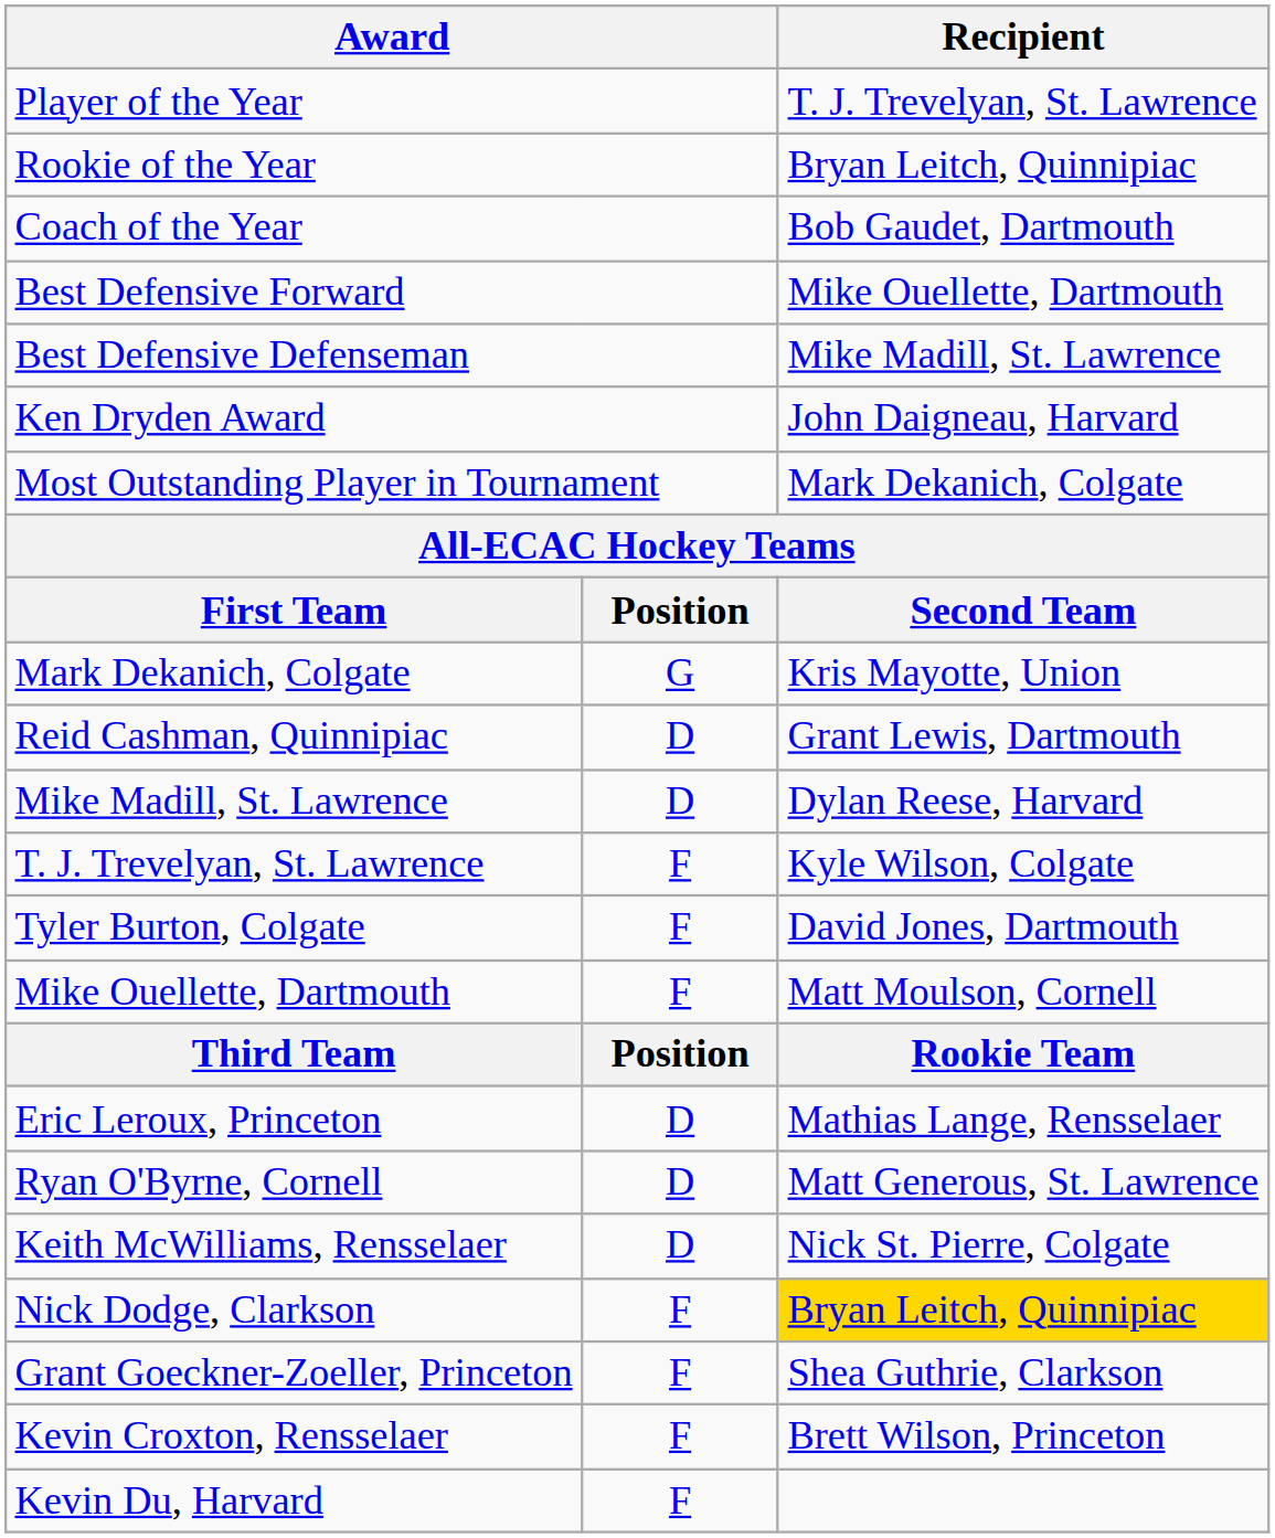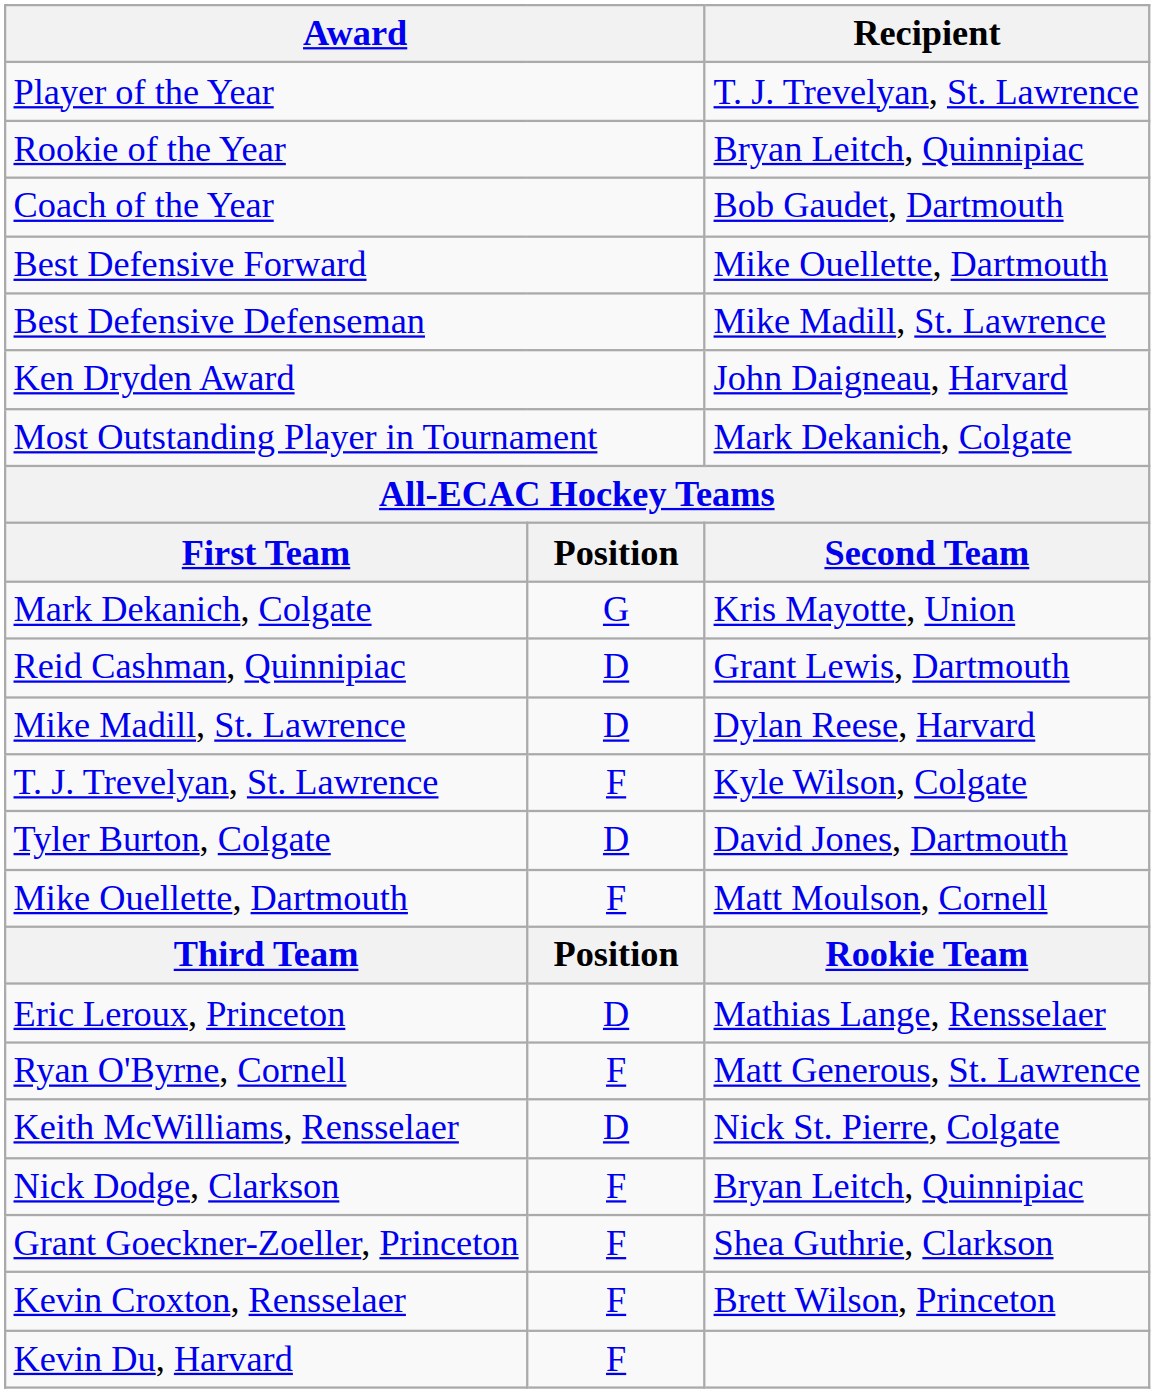 <table class="wikitable">
 <tr>
 <th colspan=2><a href='#'>Award</a></th>
 <th>Recipient</th>
 </tr>
 <tr>
 <td colspan=2><a href='#'>Player of the Year</a></td>
 <td><a href='#'>T. J. Trevelyan</a>, <a href='#'>St. Lawrence</a></td>
 </tr>
 <tr>
 <td colspan=2><a href='#'>Rookie of the Year</a></td>
 <td><a href='#'>Bryan Leitch</a>, <a href='#'>Quinnipiac</a></td>
 </tr>
 <tr>
 <td colspan=2><a href='#'>Coach of the Year</a></td>
 <td><a href='#'>Bob Gaudet</a>, <a href='#'>Dartmouth</a></td>
 </tr>
 <tr>
 <td colspan=2><a href='#'>Best Defensive Forward</a></td>
 <td><a href='#'>Mike Ouellette</a>, <a href='#'>Dartmouth</a></td>
 </tr>
 <tr>
 <td colspan=2><a href='#'>Best Defensive Defenseman</a></td>
 <td><a href='#'>Mike Madill</a>, <a href='#'>St. Lawrence</a></td>
 </tr>
 <tr>
 <td colspan=2><a href='#'>Ken Dryden Award</a></td>
 <td><a href='#'>John Daigneau</a>, <a href='#'>Harvard</a></td>
 </tr>
 <tr>
 <td colspan=2><a href='#'>Most Outstanding Player in Tournament</a></td>
 <td><a href='#'>Mark Dekanich</a>, <a href='#'>Colgate</a></td>
 </tr>
 <tr>
 <th colspan=3><a href='#'>All-ECAC Hockey Teams</a></th>
 </tr>
 <tr>
 <th><a href='#'>First Team</a></th>
 <th>  Position  </th>
 <th><a href='#'>Second Team</a></th>
 </tr>
 <tr>
 <td><a href='#'>Mark Dekanich</a>, <a href='#'>Colgate</a></td>
 <td align=center><a href='#'>G</a></td>
 <td><a href='#'>Kris Mayotte</a>, <a href='#'>Union</a></td>
 </tr>
 <tr>
 <td><a href='#'>Reid Cashman</a>, <a href='#'>Quinnipiac</a></td>
 <td align=center><a href='#'>D</a></td>
 <td><a href='#'>Grant Lewis</a>, <a href='#'>Dartmouth</a></td>
 </tr>
 <tr>
 <td><a href='#'>Mike Madill</a>, <a href='#'>St. Lawrence</a></td>
 <td align=center><a href='#'>D</a></td>
 <td><a href='#'>Dylan Reese</a>, <a href='#'>Harvard</a></td>
 </tr>
 <tr>
 <td><a href='#'>T. J. Trevelyan</a>, <a href='#'>St. Lawrence</a></td>
 <td align=center><a href='#'>F</a></td>
 <td><a href='#'>Kyle Wilson</a>, <a href='#'>Colgate</a></td>
 </tr>
 <tr>
 <td><a href='#'>Tyler Burton</a>, <a href='#'>Colgate</a></td>
-<td align=center><a href='#'>F</a></td>
+<td align=center><a href='#'>D</a></td>
 <td><a href='#'>David Jones</a>, <a href='#'>Dartmouth</a></td>
 </tr>
 <tr>
 <td><a href='#'>Mike Ouellette</a>, <a href='#'>Dartmouth</a></td>
 <td align=center><a href='#'>F</a></td>
 <td><a href='#'>Matt Moulson</a>, <a href='#'>Cornell</a></td>
 </tr>
 <tr>
 <th><a href='#'>Third Team</a></th>
 <th>  Position  </th>
 <th><a href='#'>Rookie Team</a></th>
 </tr>
 <tr>
 <td><a href='#'>Eric Leroux</a>, <a href='#'>Princeton</a></td>
 <td align=center><a href='#'>D</a></td>
 <td><a href='#'>Mathias Lange</a>, <a href='#'>Rensselaer</a></td>
 </tr>
 <tr>
 <td><a href='#'>Ryan O'Byrne</a>, <a href='#'>Cornell</a></td>
-<td align=center><a href='#'>D</a></td>
+<td align=center><a href='#'>F</a></td>
 <td><a href='#'>Matt Generous</a>, <a href='#'>St. Lawrence</a></td>
 </tr>
 <tr>
 <td><a href='#'>Keith McWilliams</a>, <a href='#'>Rensselaer</a></td>
 <td align=center><a href='#'>D</a></td>
 <td><a href='#'>Nick St. Pierre</a>, <a href='#'>Colgate</a></td>
 </tr>
 <tr>
 <td><a href='#'>Nick Dodge</a>, <a href='#'>Clarkson</a></td>
 <td align=center><a href='#'>F</a></td>
-<td style="background: gold;"><a href='#'>Bryan Leitch</a>, <a href='#'>Quinnipiac</a></td>
+<td><a href='#'>Bryan Leitch</a>, <a href='#'>Quinnipiac</a></td>
 </tr>
 <tr>
 <td><a href='#'>Grant Goeckner-Zoeller</a>, <a href='#'>Princeton</a></td>
 <td align=center><a href='#'>F</a></td>
 <td><a href='#'>Shea Guthrie</a>, <a href='#'>Clarkson</a></td>
 </tr>
 <tr>
 <td><a href='#'>Kevin Croxton</a>, <a href='#'>Rensselaer</a></td>
 <td align=center><a href='#'>F</a></td>
 <td><a href='#'>Brett Wilson</a>, <a href='#'>Princeton</a></td>
 </tr>
 <tr>
 <td><a href='#'>Kevin Du</a>, <a href='#'>Harvard</a></td>
 <td align=center><a href='#'>F</a></td>
 <td></td>
 </tr>
 </table>
